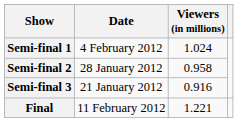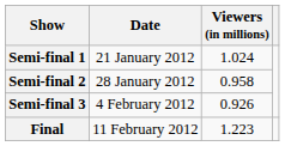 <table class="wikitable plainrowheaders sortable" style="text-align:center">
 <tr>
 <th>Show</th>
 <th>Date</th>
 <th>Viewers<br><small>(in millions)</small></th>
 <th></th>
 </tr>
 <tr>
 <th scope="row">Semi-final 1</th>
-<td>4 February 2012</td>
+<td>21 January 2012</td>
 <td>1.024</td>
 <td rowspan="3"></td>
 </tr>
 <tr>
 <th scope="row">Semi-final 2</th>
 <td>28 January 2012</td>
 <td>0.958</td>
 </tr>
 <tr>
 <th scope="row">Semi-final 3</th>
-<td>21 January 2012</td>
-<td>0.916</td>
+<td>4 February 2012</td>
+<td>0.926</td>
 </tr>
 <tr>
 <th scope="row">Final</th>
 <td>11 February 2012</td>
-<td>1.221</td>
+<td>1.223</td>
 <td></td>
 </tr>
 </table>
